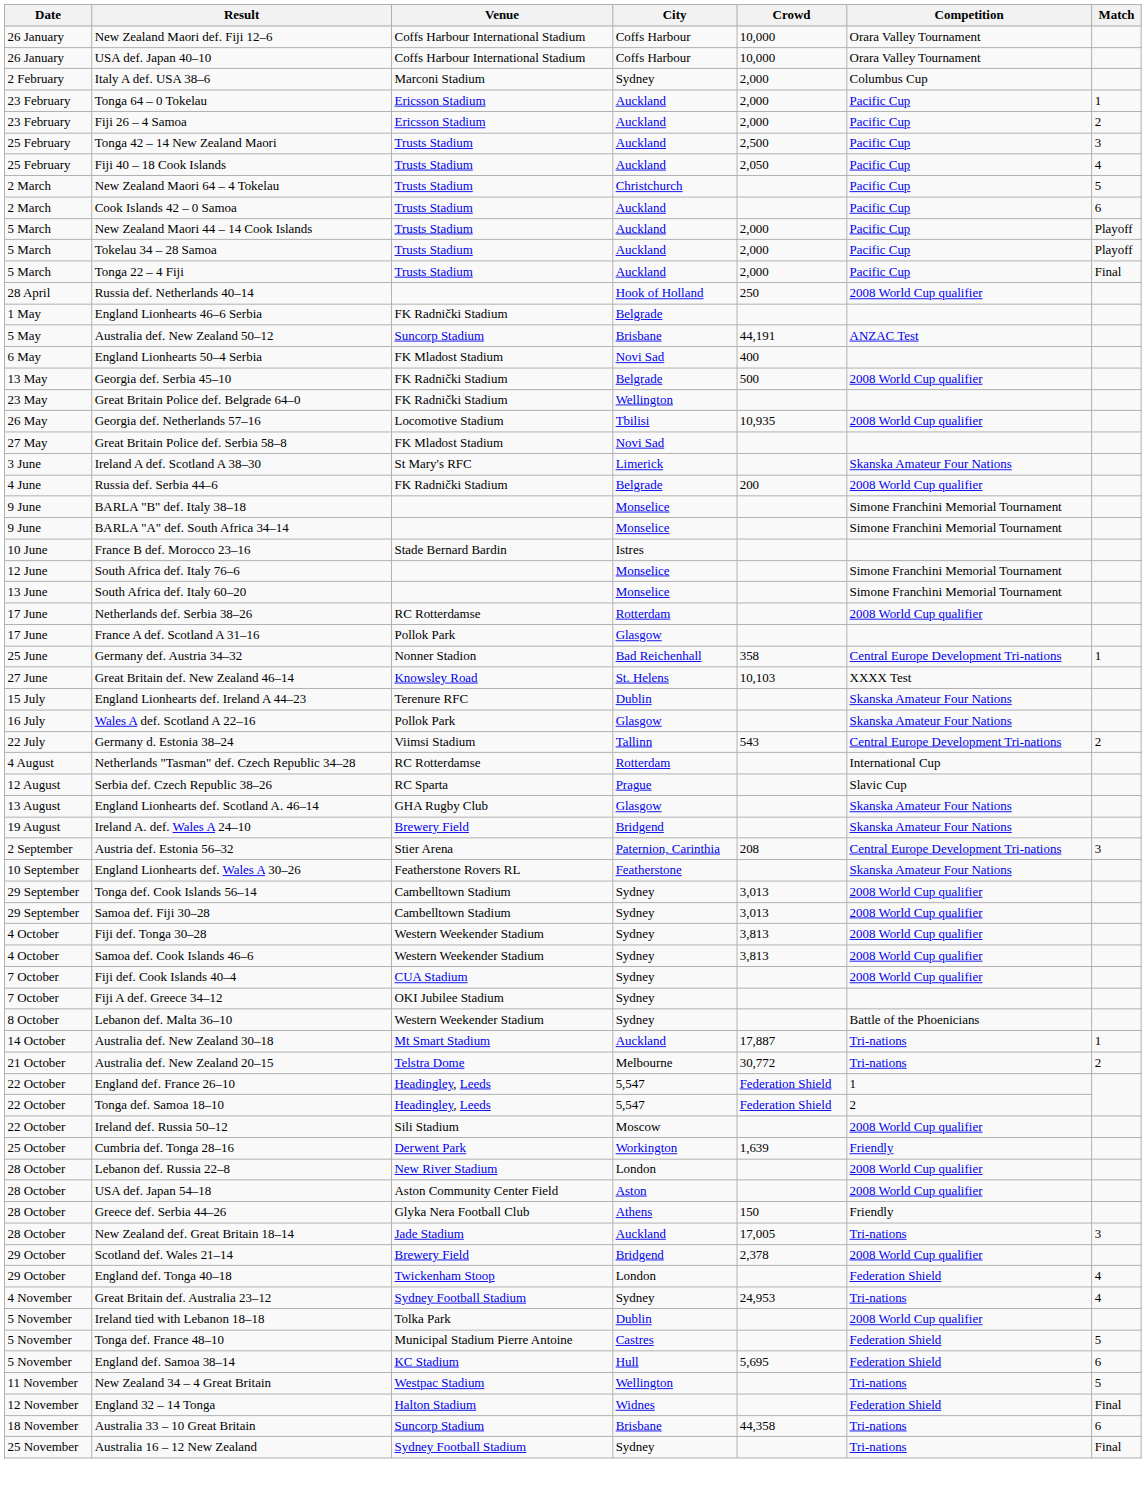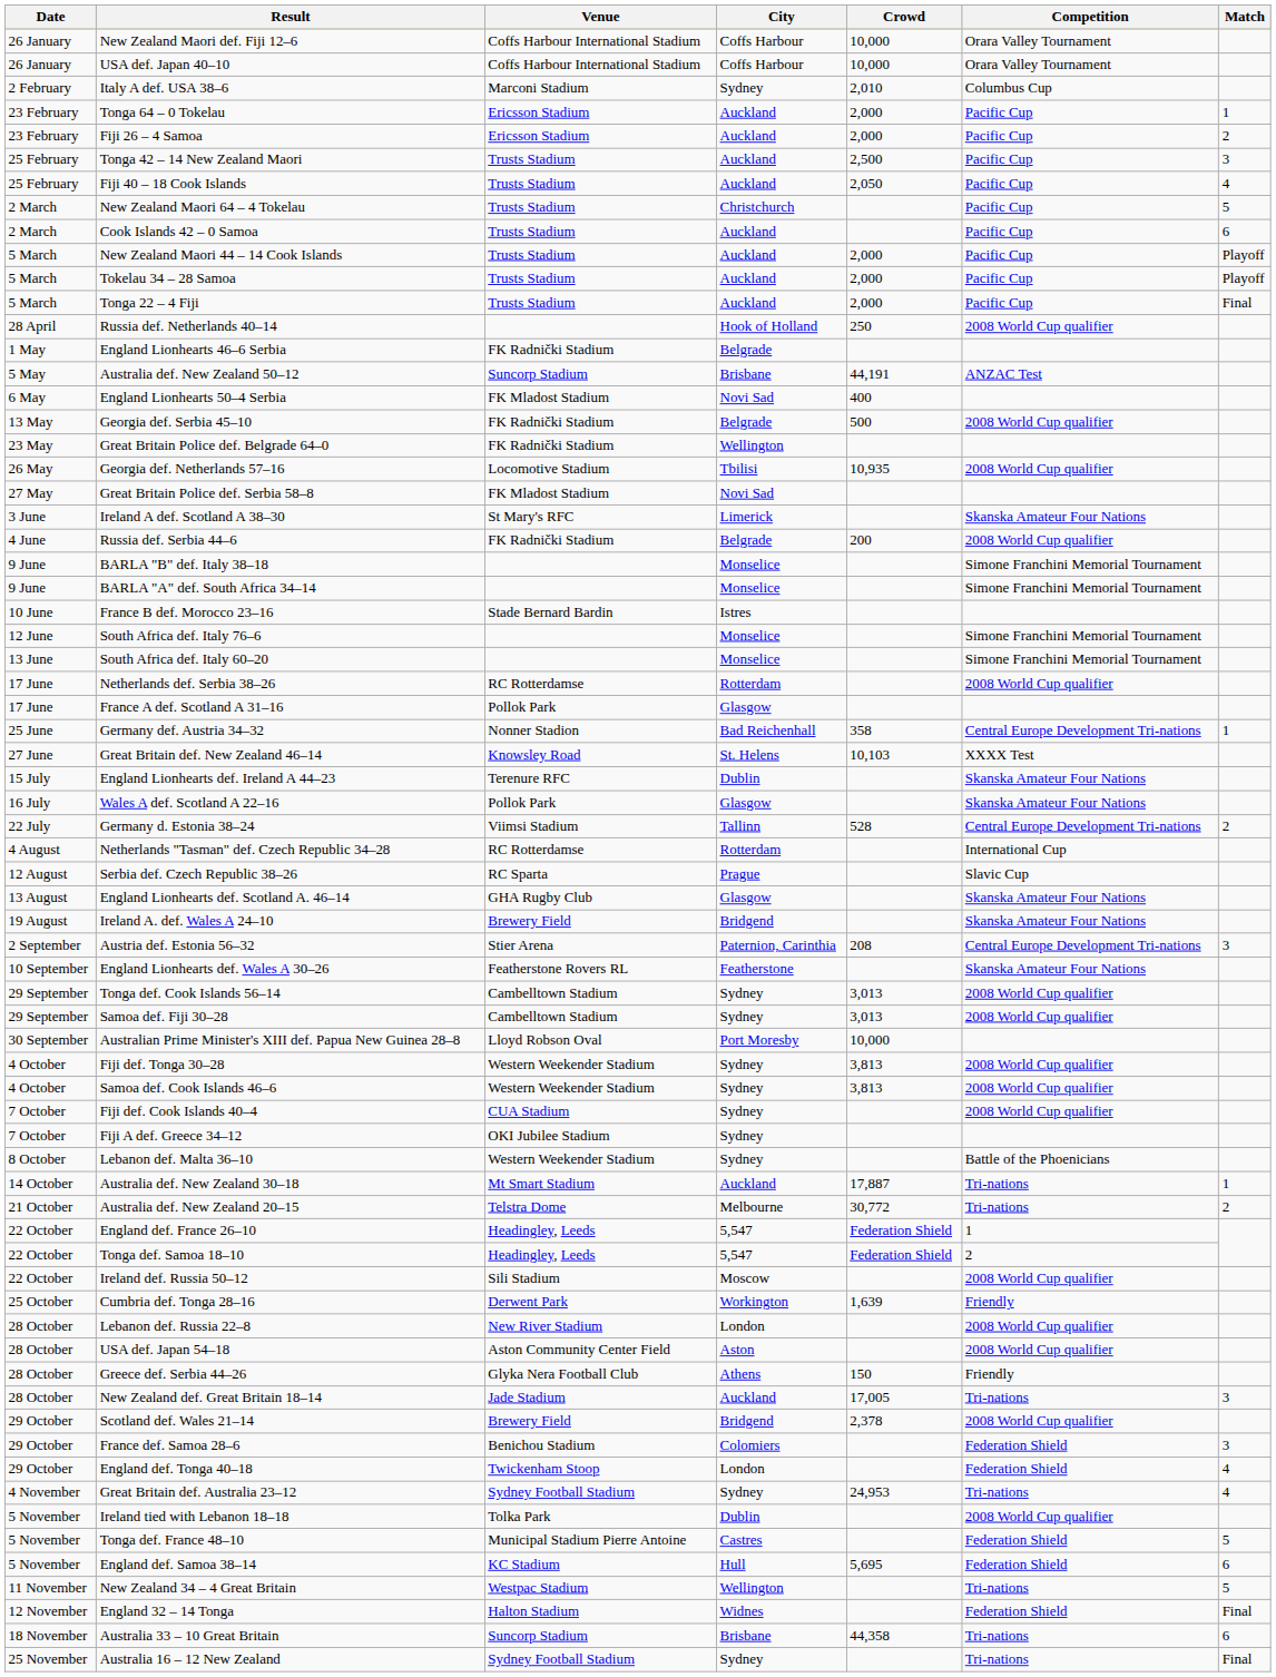 <table class="wikitable" style="font-size:90%; width: 100%">
 <tr style="background:#bdb76b;">
 <th>Date</th>
 <th>Result</th>
 <th>Venue</th>
 <th>City</th>
 <th>Crowd</th>
 <th>Competition</th>
 <th>Match</th>
 </tr>
 <tr>
 <td>26 January</td>
 <td>New Zealand Maori def. Fiji 12–6</td>
 <td>Coffs Harbour International Stadium</td>
 <td>Coffs Harbour</td>
 <td>10,000</td>
 <td>Orara Valley Tournament</td>
 <td></td>
 </tr>
 <tr>
 <td>26 January</td>
 <td>USA def. Japan 40–10</td>
 <td>Coffs Harbour International Stadium</td>
 <td>Coffs Harbour</td>
 <td>10,000</td>
 <td>Orara Valley Tournament</td>
 <td></td>
 </tr>
 <tr>
 <td>2 February</td>
 <td>Italy A def. USA 38–6</td>
 <td>Marconi Stadium</td>
 <td>Sydney</td>
-<td>2,000</td>
+<td>2,010</td>
 <td>Columbus Cup</td>
 <td></td>
 </tr>
 <tr>
 <td>23 February</td>
 <td>Tonga 64 – 0 Tokelau</td>
 <td><a href='#'>Ericsson Stadium</a></td>
 <td><a href='#'>Auckland</a></td>
 <td>2,000</td>
 <td><a href='#'>Pacific Cup</a></td>
 <td>1</td>
 </tr>
 <tr>
 <td>23 February</td>
 <td>Fiji 26 – 4 Samoa</td>
 <td><a href='#'>Ericsson Stadium</a></td>
 <td><a href='#'>Auckland</a></td>
 <td>2,000</td>
 <td><a href='#'>Pacific Cup</a></td>
 <td>2</td>
 </tr>
 <tr>
 <td>25 February</td>
 <td>Tonga 42 – 14 New Zealand Maori</td>
 <td><a href='#'>Trusts Stadium</a></td>
 <td><a href='#'>Auckland</a></td>
 <td>2,500</td>
 <td><a href='#'>Pacific Cup</a></td>
 <td>3</td>
 </tr>
 <tr>
 <td>25 February</td>
 <td>Fiji 40 – 18 Cook Islands</td>
 <td><a href='#'>Trusts Stadium</a></td>
 <td><a href='#'>Auckland</a></td>
 <td>2,050</td>
 <td><a href='#'>Pacific Cup</a></td>
 <td>4</td>
 </tr>
 <tr>
 <td>2 March</td>
 <td>New Zealand Maori 64 – 4 Tokelau</td>
 <td><a href='#'>Trusts Stadium</a></td>
 <td><a href='#'>Christchurch</a></td>
 <td></td>
 <td><a href='#'>Pacific Cup</a></td>
 <td>5</td>
 </tr>
 <tr>
 <td>2 March</td>
 <td>Cook Islands 42 – 0 Samoa</td>
 <td><a href='#'>Trusts Stadium</a></td>
 <td><a href='#'>Auckland</a></td>
 <td></td>
 <td><a href='#'>Pacific Cup</a></td>
 <td>6</td>
 </tr>
 <tr>
 <td>5 March</td>
 <td>New Zealand Maori 44 – 14 Cook Islands</td>
 <td><a href='#'>Trusts Stadium</a></td>
 <td><a href='#'>Auckland</a></td>
 <td>2,000</td>
 <td><a href='#'>Pacific Cup</a></td>
 <td>Playoff</td>
 </tr>
 <tr>
 <td>5 March</td>
 <td>Tokelau 34 – 28 Samoa</td>
 <td><a href='#'>Trusts Stadium</a></td>
 <td><a href='#'>Auckland</a></td>
 <td>2,000</td>
 <td><a href='#'>Pacific Cup</a></td>
 <td>Playoff</td>
 </tr>
 <tr>
 <td>5 March</td>
 <td>Tonga 22 – 4 Fiji</td>
 <td><a href='#'>Trusts Stadium</a></td>
 <td><a href='#'>Auckland</a></td>
 <td>2,000</td>
 <td><a href='#'>Pacific Cup</a></td>
 <td>Final</td>
 </tr>
 <tr>
 <td>28 April</td>
 <td>Russia def. Netherlands 40–14</td>
 <td></td>
 <td><a href='#'>Hook of Holland</a></td>
 <td>250</td>
 <td><a href='#'>2008 World Cup qualifier</a></td>
 <td></td>
 </tr>
 <tr>
 <td>1 May</td>
 <td>England Lionhearts 46–6 Serbia</td>
 <td>FK Radnički Stadium</td>
 <td><a href='#'>Belgrade</a></td>
 <td></td>
 <td></td>
 <td></td>
 </tr>
 <tr>
 <td>5 May</td>
 <td>Australia def. New Zealand 50–12</td>
 <td><a href='#'>Suncorp Stadium</a></td>
 <td><a href='#'>Brisbane</a></td>
 <td>44,191</td>
 <td><a href='#'>ANZAC Test</a></td>
 </tr>
 <tr>
 <td>6 May</td>
 <td>England Lionhearts 50–4 Serbia</td>
 <td>FK Mladost Stadium</td>
 <td><a href='#'>Novi Sad</a></td>
 <td>400</td>
 <td></td>
 <td></td>
 </tr>
 <tr>
 <td>13 May</td>
 <td>Georgia def. Serbia 45–10</td>
 <td>FK Radnički Stadium</td>
 <td><a href='#'>Belgrade</a></td>
 <td>500</td>
 <td><a href='#'>2008 World Cup qualifier</a></td>
 <td></td>
 </tr>
 <tr>
 <td>23 May</td>
 <td>Great Britain Police def. Belgrade 64–0</td>
 <td>FK Radnički Stadium</td>
 <td><a href='#'>Wellington</a></td>
 <td></td>
 <td></td>
 <td></td>
 </tr>
 <tr>
 <td>26 May</td>
 <td>Georgia def. Netherlands 57–16</td>
 <td>Locomotive Stadium</td>
 <td><a href='#'>Tbilisi</a></td>
 <td>10,935</td>
 <td><a href='#'>2008 World Cup qualifier</a></td>
 <td></td>
 </tr>
 <tr>
 <td>27 May</td>
 <td>Great Britain Police def. Serbia 58–8</td>
 <td>FK Mladost Stadium</td>
 <td><a href='#'>Novi Sad</a></td>
 <td></td>
 <td></td>
 <td></td>
 </tr>
 <tr>
 <td>3 June</td>
 <td>Ireland A def. Scotland A 38–30</td>
 <td>St Mary's RFC</td>
 <td><a href='#'>Limerick</a></td>
 <td></td>
 <td><a href='#'>Skanska Amateur Four Nations</a></td>
 <td></td>
 </tr>
 <tr>
 <td>4 June</td>
 <td>Russia def. Serbia 44–6</td>
 <td>FK Radnički Stadium</td>
 <td><a href='#'>Belgrade</a></td>
 <td>200</td>
 <td><a href='#'>2008 World Cup qualifier</a></td>
 <td></td>
 </tr>
 <tr>
 <td>9 June</td>
 <td>BARLA "B" def. Italy 38–18</td>
 <td></td>
 <td><a href='#'>Monselice</a></td>
 <td></td>
 <td>Simone Franchini Memorial Tournament</td>
 <td></td>
 </tr>
 <tr>
 <td>9 June</td>
 <td>BARLA "A" def. South Africa 34–14</td>
 <td></td>
 <td><a href='#'>Monselice</a></td>
 <td></td>
 <td>Simone Franchini Memorial Tournament</td>
 <td></td>
 </tr>
 <tr>
 <td>10 June</td>
 <td>France B def. Morocco 23–16</td>
 <td>Stade Bernard Bardin</td>
 <td>Istres</td>
 <td></td>
 <td></td>
 <td></td>
 </tr>
 <tr>
 <td>12 June</td>
 <td>South Africa def. Italy 76–6</td>
 <td></td>
 <td><a href='#'>Monselice</a></td>
 <td></td>
 <td>Simone Franchini Memorial Tournament</td>
 <td></td>
 </tr>
 <tr>
 <td>13 June</td>
 <td>South Africa def. Italy 60–20</td>
 <td></td>
 <td><a href='#'>Monselice</a></td>
 <td></td>
 <td>Simone Franchini Memorial Tournament</td>
 <td></td>
 </tr>
 <tr>
 <td>17 June</td>
 <td>Netherlands def. Serbia 38–26</td>
 <td>RC Rotterdamse</td>
 <td><a href='#'>Rotterdam</a></td>
 <td></td>
 <td><a href='#'>2008 World Cup qualifier</a></td>
 <td></td>
 </tr>
 <tr>
 <td>17 June</td>
 <td>France A def. Scotland A 31–16</td>
 <td>Pollok Park</td>
 <td><a href='#'>Glasgow</a></td>
 <td></td>
 <td></td>
 <td></td>
 </tr>
 <tr>
 <td>25 June</td>
 <td>Germany def. Austria 34–32</td>
 <td>Nonner Stadion</td>
 <td><a href='#'>Bad Reichenhall</a></td>
 <td>358</td>
 <td><a href='#'>Central Europe Development Tri-nations</a></td>
 <td>1</td>
 </tr>
 <tr>
 <td>27 June</td>
 <td>Great Britain def. New Zealand 46–14</td>
 <td><a href='#'>Knowsley Road</a></td>
 <td><a href='#'>St. Helens</a></td>
 <td>10,103</td>
 <td>XXXX Test</td>
 <td></td>
 </tr>
 <tr>
 <td>15 July</td>
 <td>England Lionhearts def. Ireland A 44–23</td>
 <td>Terenure RFC</td>
 <td><a href='#'>Dublin</a></td>
 <td></td>
 <td><a href='#'>Skanska Amateur Four Nations</a></td>
 <td></td>
 </tr>
 <tr>
 <td>16 July</td>
 <td><a href='#'>Wales A</a> def. Scotland A 22–16</td>
 <td>Pollok Park</td>
 <td><a href='#'>Glasgow</a></td>
 <td></td>
 <td><a href='#'>Skanska Amateur Four Nations</a></td>
 <td></td>
 </tr>
 <tr>
 <td>22 July</td>
 <td>Germany d. Estonia 38–24</td>
 <td>Viimsi Stadium</td>
 <td><a href='#'>Tallinn</a></td>
-<td>543</td>
+<td>528</td>
 <td><a href='#'>Central Europe Development Tri-nations</a></td>
 <td>2</td>
 </tr>
 <tr>
 <td>4 August</td>
 <td>Netherlands "Tasman" def. Czech Republic 34–28</td>
 <td>RC Rotterdamse</td>
 <td><a href='#'>Rotterdam</a></td>
 <td></td>
 <td>International Cup</td>
 <td></td>
 </tr>
 <tr>
 <td>12 August</td>
 <td>Serbia def. Czech Republic 38–26</td>
 <td>RC Sparta</td>
 <td><a href='#'>Prague</a></td>
 <td></td>
 <td>Slavic Cup</td>
 <td></td>
 </tr>
 <tr>
 <td>13 August</td>
 <td>England Lionhearts def. Scotland A. 46–14</td>
 <td>GHA Rugby Club</td>
 <td><a href='#'>Glasgow</a></td>
 <td></td>
 <td><a href='#'>Skanska Amateur Four Nations</a></td>
 <td></td>
 </tr>
 <tr>
 <td>19 August</td>
 <td>Ireland A. def. <a href='#'>Wales A</a> 24–10</td>
 <td><a href='#'>Brewery Field</a></td>
 <td><a href='#'>Bridgend</a></td>
 <td></td>
 <td><a href='#'>Skanska Amateur Four Nations</a></td>
 <td></td>
 </tr>
 <tr>
 <td>2 September</td>
 <td>Austria def. Estonia 56–32</td>
 <td>Stier Arena</td>
 <td><a href='#'>Paternion, Carinthia</a></td>
 <td>208</td>
 <td><a href='#'>Central Europe Development Tri-nations</a></td>
 <td>3</td>
 </tr>
 <tr>
 <td>10 September</td>
 <td>England Lionhearts def. <a href='#'>Wales A</a> 30–26</td>
 <td>Featherstone Rovers RL</td>
 <td><a href='#'>Featherstone</a></td>
 <td></td>
 <td><a href='#'>Skanska Amateur Four Nations</a></td>
 <td></td>
 </tr>
 <tr>
 <td>29 September</td>
 <td>Tonga def. Cook Islands 56–14</td>
 <td>Cambelltown Stadium</td>
 <td>Sydney</td>
 <td>3,013</td>
 <td><a href='#'>2008 World Cup qualifier</a></td>
 <td></td>
 </tr>
 <tr>
 <td>29 September</td>
 <td>Samoa def. Fiji 30–28</td>
 <td>Cambelltown Stadium</td>
 <td>Sydney</td>
 <td>3,013</td>
 <td><a href='#'>2008 World Cup qualifier</a></td>
+<td></td>
+</tr>
+<tr>
+<td>30 September</td>
+<td>Australian Prime Minister's XIII def. Papua New Guinea 28–8</td>
+<td>Lloyd Robson Oval</td>
+<td><a href='#'>Port Moresby</a></td>
+<td>10,000</td>
+<td></td>
 <td></td>
 </tr>
 <tr>
 <td>4 October</td>
 <td>Fiji def. Tonga 30–28</td>
 <td>Western Weekender Stadium</td>
 <td>Sydney</td>
 <td>3,813</td>
 <td><a href='#'>2008 World Cup qualifier</a></td>
 <td></td>
 </tr>
 <tr>
 <td>4 October</td>
 <td>Samoa def. Cook Islands 46–6</td>
 <td>Western Weekender Stadium</td>
 <td>Sydney</td>
 <td>3,813</td>
 <td><a href='#'>2008 World Cup qualifier</a></td>
 <td></td>
 </tr>
 <tr>
 <td>7 October</td>
 <td>Fiji def. Cook Islands 40–4</td>
 <td><a href='#'>CUA Stadium</a></td>
 <td>Sydney</td>
 <td></td>
 <td><a href='#'>2008 World Cup qualifier</a></td>
 <td></td>
 </tr>
 <tr>
 <td>7 October</td>
 <td>Fiji A def. Greece 34–12</td>
 <td>OKI Jubilee Stadium</td>
 <td>Sydney</td>
 <td></td>
 <td></td>
 <td></td>
 </tr>
 <tr>
 <td>8 October</td>
 <td>Lebanon def. Malta 36–10</td>
 <td>Western Weekender Stadium</td>
 <td>Sydney</td>
 <td></td>
 <td>Battle of the Phoenicians</td>
 <td></td>
 </tr>
 <tr>
 <td>14 October</td>
 <td>Australia def. New Zealand 30–18</td>
 <td><a href='#'>Mt Smart Stadium</a></td>
 <td><a href='#'>Auckland</a></td>
 <td>17,887</td>
 <td><a href='#'>Tri-nations</a></td>
 <td>1</td>
 </tr>
 <tr>
 <td>21 October</td>
 <td>Australia def. New Zealand 20–15</td>
 <td><a href='#'>Telstra Dome</a></td>
 <td>Melbourne</td>
 <td>30,772</td>
 <td><a href='#'>Tri-nations</a></td>
 <td>2</td>
 </tr>
 <tr>
 <td>22 October</td>
 <td>England def. France 26–10</td>
 <td><a href='#'>Headingley</a>, <a href='#'>Leeds</a></td>
 <td>5,547</td>
 <td><a href='#'>Federation Shield</a></td>
 <td>1</td>
 </tr>
 <tr>
 <td>22 October</td>
 <td>Tonga def. Samoa 18–10</td>
 <td><a href='#'>Headingley</a>, <a href='#'>Leeds</a></td>
 <td>5,547</td>
 <td><a href='#'>Federation Shield</a></td>
 <td>2</td>
 </tr>
 <tr>
 <td>22 October</td>
 <td>Ireland def. Russia 50–12</td>
 <td>Sili Stadium</td>
 <td>Moscow</td>
 <td></td>
 <td><a href='#'>2008 World Cup qualifier</a></td>
 <td></td>
 </tr>
 <tr>
 <td>25 October</td>
 <td>Cumbria def. Tonga 28–16</td>
 <td><a href='#'>Derwent Park</a></td>
 <td><a href='#'>Workington</a></td>
 <td>1,639</td>
 <td><a href='#'>Friendly</a></td>
 <td></td>
 </tr>
 <tr>
 <td>28 October</td>
 <td>Lebanon def. Russia 22–8</td>
 <td><a href='#'>New River Stadium</a></td>
 <td>London</td>
 <td></td>
 <td><a href='#'>2008 World Cup qualifier</a></td>
 <td></td>
 </tr>
 <tr>
 <td>28 October</td>
 <td>USA def. Japan 54–18</td>
 <td>Aston Community Center Field</td>
 <td><a href='#'>Aston</a></td>
 <td></td>
 <td><a href='#'>2008 World Cup qualifier</a></td>
 <td></td>
 </tr>
 <tr>
 <td>28 October</td>
 <td>Greece def. Serbia 44–26</td>
 <td>Glyka Nera Football Club</td>
 <td><a href='#'>Athens</a></td>
 <td>150</td>
 <td>Friendly</td>
 <td></td>
 </tr>
 <tr>
 <td>28 October</td>
 <td>New Zealand def. Great Britain 18–14</td>
 <td><a href='#'>Jade Stadium</a></td>
 <td><a href='#'>Auckland</a></td>
 <td>17,005</td>
 <td><a href='#'>Tri-nations</a></td>
 <td>3</td>
 </tr>
 <tr>
 <td>29 October</td>
 <td>Scotland def. Wales 21–14</td>
 <td><a href='#'>Brewery Field</a></td>
 <td><a href='#'>Bridgend</a></td>
 <td>2,378</td>
 <td><a href='#'>2008 World Cup qualifier</a></td>
 <td></td>
 </tr>
 <tr>
 <td>29 October</td>
+<td>France def. Samoa 28–6</td>
+<td>Benichou Stadium</td>
+<td><a href='#'>Colomiers</a></td>
+<td></td>
+<td><a href='#'>Federation Shield</a></td>
+<td>3</td>
+</tr>
+<tr>
+<td>29 October</td>
 <td>England def. Tonga 40–18</td>
 <td><a href='#'>Twickenham Stoop</a></td>
 <td>London</td>
 <td></td>
 <td><a href='#'>Federation Shield</a></td>
 <td>4</td>
 </tr>
 <tr>
 <td>4 November</td>
 <td>Great Britain def. Australia 23–12</td>
 <td><a href='#'>Sydney Football Stadium</a></td>
 <td>Sydney</td>
 <td>24,953</td>
 <td><a href='#'>Tri-nations</a></td>
 <td>4</td>
 </tr>
 <tr>
 <td>5 November</td>
 <td>Ireland tied with Lebanon 18–18</td>
 <td>Tolka Park</td>
 <td><a href='#'>Dublin</a></td>
 <td></td>
 <td><a href='#'>2008 World Cup qualifier</a></td>
 <td></td>
 </tr>
 <tr>
 <td>5 November</td>
 <td>Tonga def. France 48–10</td>
 <td>Municipal Stadium Pierre Antoine</td>
 <td><a href='#'>Castres</a></td>
 <td></td>
 <td><a href='#'>Federation Shield</a></td>
 <td>5</td>
 </tr>
 <tr>
 <td>5 November</td>
 <td>England def. Samoa 38–14</td>
 <td><a href='#'>KC Stadium</a></td>
 <td><a href='#'>Hull</a></td>
 <td>5,695</td>
 <td><a href='#'>Federation Shield</a></td>
 <td>6</td>
 </tr>
 <tr>
 <td>11 November</td>
 <td>New Zealand 34 – 4 Great Britain</td>
 <td><a href='#'>Westpac Stadium</a></td>
 <td><a href='#'>Wellington</a></td>
 <td></td>
 <td><a href='#'>Tri-nations</a></td>
 <td>5</td>
 </tr>
 <tr>
 <td>12 November</td>
 <td>England 32 – 14 Tonga</td>
 <td><a href='#'>Halton Stadium</a></td>
 <td><a href='#'>Widnes</a></td>
 <td></td>
 <td><a href='#'>Federation Shield</a></td>
 <td>Final</td>
 </tr>
 <tr>
 <td>18 November</td>
 <td>Australia 33 – 10 Great Britain</td>
 <td><a href='#'>Suncorp Stadium</a></td>
 <td><a href='#'>Brisbane</a></td>
 <td>44,358</td>
 <td><a href='#'>Tri-nations</a></td>
 <td>6</td>
 </tr>
 <tr>
 <td>25 November</td>
 <td>Australia 16 – 12 New Zealand</td>
 <td><a href='#'>Sydney Football Stadium</a></td>
 <td>Sydney</td>
 <td></td>
 <td><a href='#'>Tri-nations</a></td>
 <td>Final</td>
 </tr>
 </table>
